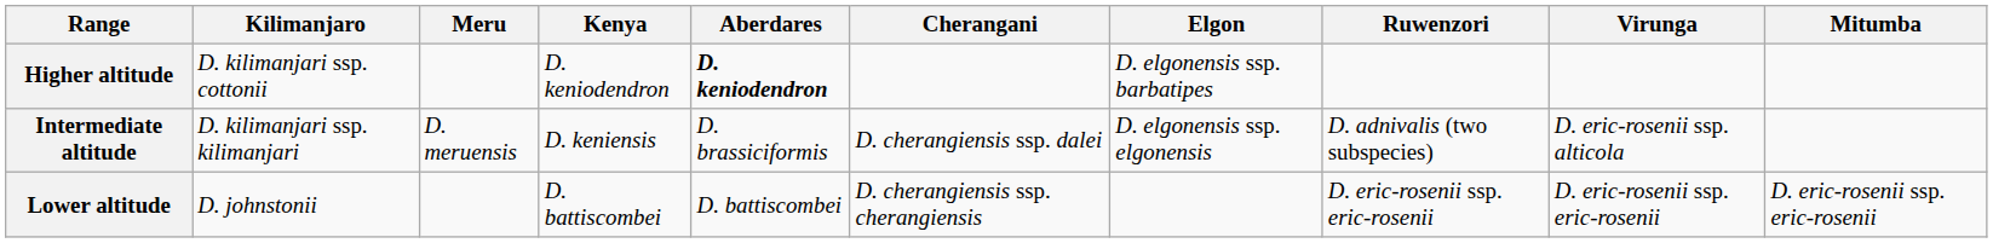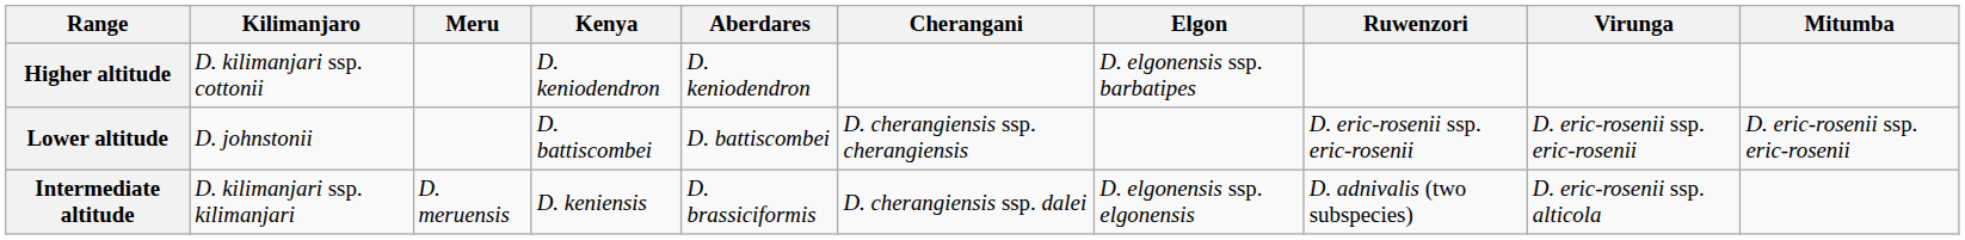 <table class="wikitable" style="font-size: 90%; text-align: left;">
 <tr>
 <th>Range</th>
 <th>Kilimanjaro</th>
 <th>Meru</th>
 <th>Kenya</th>
 <th>Aberdares</th>
 <th>Cherangani</th>
 <th>Elgon</th>
 <th>Ruwenzori</th>
 <th>Virunga</th>
 <th>Mitumba</th>
 </tr>
 <tr>
 <th>Higher altitude</th>
 <td><em>D. kilimanjari</em> ssp. <em>cottonii</em></td>
 <td></td>
 <td><em>D. keniodendron</em></td>
-<td><strong><em>D. keniodendron</em></strong></td>
+<td><em>D. keniodendron</em></td>
 <td></td>
 <td><em>D. elgonensis</em> ssp. <em>barbatipes</em></td>
 <td></td>
-<td></td>
-</tr>
-<tr>
-<th>Intermediate altitude</th>
-<td><em>D. kilimanjari</em> ssp. <em>kilimanjari</em></td>
-<td><em>D. meruensis</em></td>
-<td><em>D. keniensis</em></td>
-<td><em>D. brassiciformis</em></td>
-<td><em>D. cherangiensis</em> ssp. <em>dalei</em></td>
-<td><em>D. elgonensis</em> ssp. <em>elgonensis</em></td>
-<td><em>D. adnivalis</em> (two subspecies)</td>
-<td><em>D. eric-rosenii</em> ssp. <em>alticola</em></td>
 <td></td>
 </tr>
 <tr>
 <th>Lower altitude</th>
 <td><em>D. johnstonii</em></td>
 <td></td>
 <td><em>D. battiscombei</em></td>
 <td><em>D. battiscombei</em></td>
 <td><em>D. cherangiensis</em> ssp. <em>cherangiensis</em></td>
 <td></td>
 <td><em>D. eric-rosenii</em> ssp. <em>eric-rosenii</em></td>
 <td><em>D. eric-rosenii</em> ssp. <em>eric-rosenii</em></td>
 <td><em>D. eric-rosenii</em> ssp. <em>eric-rosenii</em></td>
 </tr>
+<tr>
+<th>Intermediate altitude</th>
+<td><em>D. kilimanjari</em> ssp. <em>kilimanjari</em></td>
+<td><em>D. meruensis</em></td>
+<td><em>D. keniensis</em></td>
+<td><em>D. brassiciformis</em></td>
+<td><em>D. cherangiensis</em> ssp. <em>dalei</em></td>
+<td><em>D. elgonensis</em> ssp. <em>elgonensis</em></td>
+<td><em>D. adnivalis</em> (two subspecies)</td>
+<td><em>D. eric-rosenii</em> ssp. <em>alticola</em></td>
+<td></td>
+</tr>
 </table>
